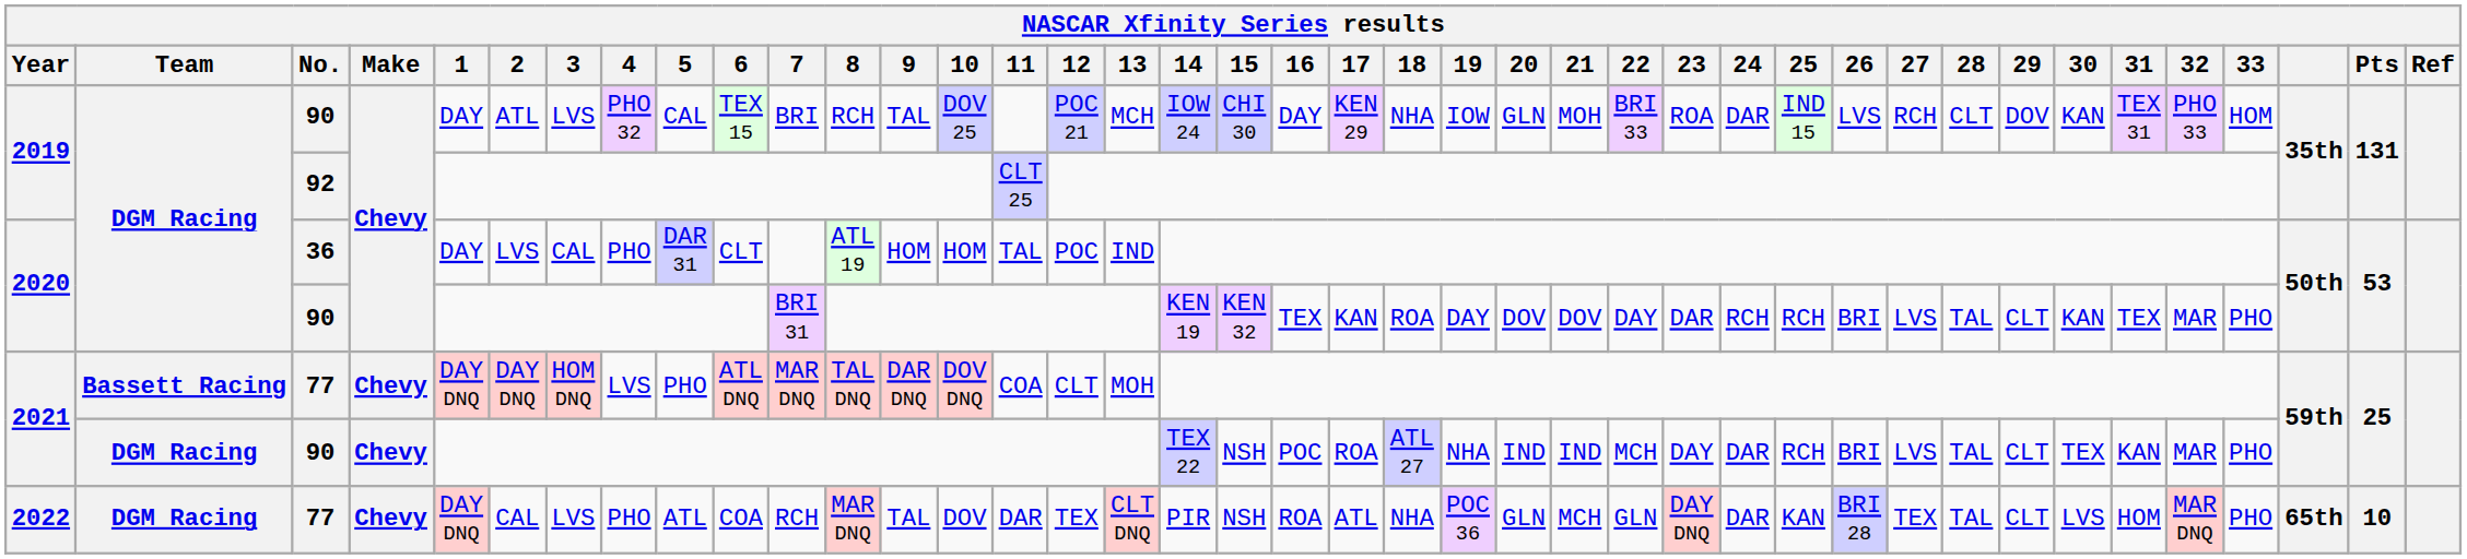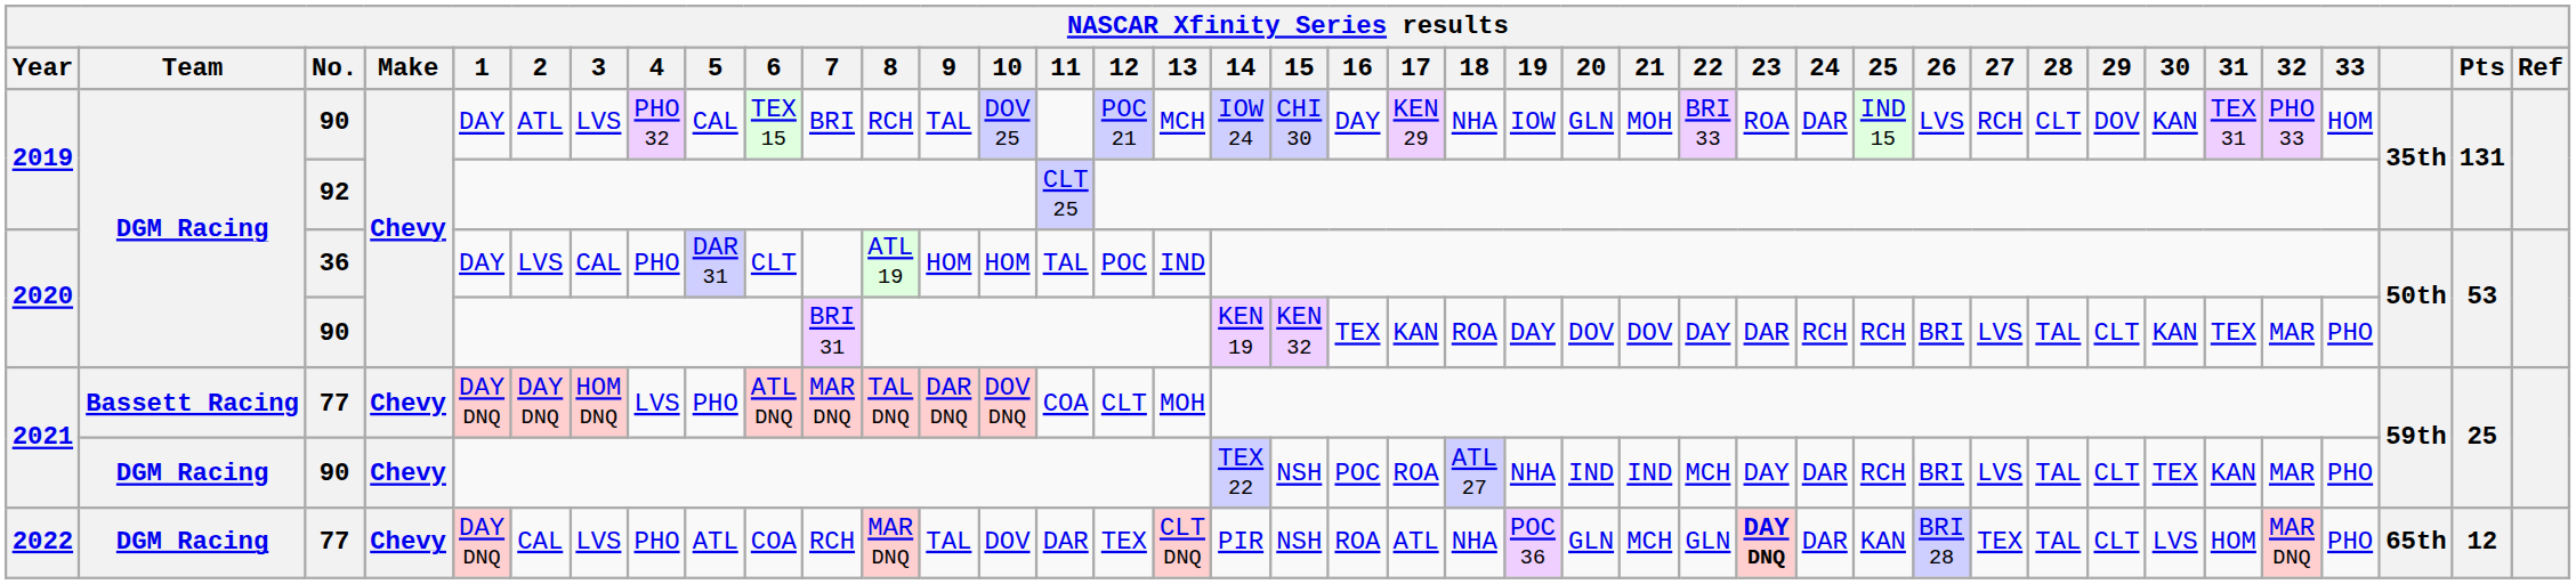 <table class="wikitable" style="text-align:center; font-size:75%">
 <tr>
 <th colspan=42><a href='#'>NASCAR Xfinity Series</a> results</th>
 </tr>
 <tr>
 <th>Year</th>
 <th>Team</th>
 <th>No.</th>
 <th>Make</th>
 <th>1</th>
 <th>2</th>
 <th>3</th>
 <th>4</th>
 <th>5</th>
 <th>6</th>
 <th>7</th>
 <th>8</th>
 <th>9</th>
 <th>10</th>
 <th>11</th>
 <th>12</th>
 <th>13</th>
 <th>14</th>
 <th>15</th>
 <th>16</th>
 <th>17</th>
 <th>18</th>
 <th>19</th>
 <th>20</th>
 <th>21</th>
 <th>22</th>
 <th>23</th>
 <th>24</th>
 <th>25</th>
 <th>26</th>
 <th>27</th>
 <th>28</th>
 <th>29</th>
 <th>30</th>
 <th>31</th>
 <th>32</th>
 <th>33</th>
 <th></th>
 <th>Pts</th>
 <th>Ref</th>
 </tr>
 <tr>
 <th rowspan=2><a href='#'>2019</a></th>
 <th rowspan=4><a href='#'>DGM Racing</a></th>
 <th>90</th>
 <th rowspan=4><a href='#'>Chevy</a></th>
 <td><a href='#'>DAY</a></td>
 <td><a href='#'>ATL</a></td>
 <td><a href='#'>LVS</a></td>
 <td style="background:#EFCFFF;"><a href='#'>PHO</a><br><small>32</small></td>
 <td><a href='#'>CAL</a></td>
 <td style="background:#DFFFDF;"><a href='#'>TEX</a><br><small>15</small></td>
 <td><a href='#'>BRI</a></td>
 <td><a href='#'>RCH</a></td>
 <td><a href='#'>TAL</a></td>
 <td style="background:#CFCFFF;"><a href='#'>DOV</a><br><small>25</small></td>
 <td></td>
 <td style="background:#CFCFFF;"><a href='#'>POC</a><br><small>21</small></td>
 <td><a href='#'>MCH</a></td>
 <td style="background:#CFCFFF;"><a href='#'>IOW</a><br><small>24</small></td>
 <td style="background:#CFCFFF;"><a href='#'>CHI</a><br><small>30</small></td>
 <td><a href='#'>DAY</a></td>
 <td style="background:#EFCFFF;"><a href='#'>KEN</a><br><small>29</small></td>
 <td><a href='#'>NHA</a></td>
 <td><a href='#'>IOW</a></td>
 <td><a href='#'>GLN</a></td>
 <td><a href='#'>MOH</a></td>
 <td style="background:#EFCFFF;"><a href='#'>BRI</a><br><small>33</small></td>
 <td><a href='#'>ROA</a></td>
 <td><a href='#'>DAR</a></td>
 <td style="background:#DFFFDF;"><a href='#'>IND</a><br><small>15</small></td>
 <td><a href='#'>LVS</a></td>
 <td><a href='#'>RCH</a></td>
 <td><a href='#'>CLT</a></td>
 <td><a href='#'>DOV</a></td>
 <td><a href='#'>KAN</a></td>
 <td style="background:#EFCFFF;"><a href='#'>TEX</a><br><small>31</small></td>
 <td style="background:#EFCFFF;"><a href='#'>PHO</a><br><small>33</small></td>
 <td><a href='#'>HOM</a></td>
 <th rowspan=2>35th</th>
 <th rowspan=2>131</th>
 <th rowspan=2></th>
 </tr>
 <tr>
 <th>92</th>
 <td colspan=10></td>
 <td style="background:#CFCFFF;"><a href='#'>CLT</a><br><small>25</small></td>
 <td colspan=22></td>
 </tr>
 <tr>
 <th rowspan=2><a href='#'>2020</a></th>
 <th>36</th>
 <td><a href='#'>DAY</a></td>
 <td><a href='#'>LVS</a></td>
 <td><a href='#'>CAL</a></td>
 <td><a href='#'>PHO</a></td>
 <td style="background:#CFCFFF;"><a href='#'>DAR</a><br><small>31</small></td>
 <td><a href='#'>CLT</a></td>
 <td></td>
 <td style="background:#DFFFDF;"><a href='#'>ATL</a><br><small>19</small></td>
 <td><a href='#'>HOM</a></td>
 <td><a href='#'>HOM</a></td>
 <td><a href='#'>TAL</a></td>
 <td><a href='#'>POC</a></td>
 <td><a href='#'>IND</a></td>
 <td colspan=20></td>
 <th rowspan=2>50th</th>
 <th rowspan=2>53</th>
 <th rowspan=2></th>
 </tr>
 <tr>
 <th>90</th>
 <td colspan=6></td>
 <td style="background:#EFCFFF;"><a href='#'>BRI</a><br><small>31</small></td>
 <td colspan=6></td>
 <td style="background:#EFCFFF;"><a href='#'>KEN</a><br><small>19</small></td>
 <td style="background:#EFCFFF;"><a href='#'>KEN</a><br><small>32</small></td>
 <td><a href='#'>TEX</a></td>
 <td><a href='#'>KAN</a></td>
 <td><a href='#'>ROA</a></td>
 <td><a href='#'>DAY</a></td>
 <td><a href='#'>DOV</a></td>
 <td><a href='#'>DOV</a></td>
 <td><a href='#'>DAY</a></td>
 <td><a href='#'>DAR</a></td>
 <td><a href='#'>RCH</a></td>
 <td><a href='#'>RCH</a></td>
 <td><a href='#'>BRI</a></td>
 <td><a href='#'>LVS</a></td>
 <td><a href='#'>TAL</a></td>
 <td><a href='#'>CLT</a></td>
 <td><a href='#'>KAN</a></td>
 <td><a href='#'>TEX</a></td>
 <td><a href='#'>MAR</a></td>
 <td><a href='#'>PHO</a></td>
 </tr>
 <tr>
 <th rowspan=2><a href='#'>2021</a></th>
 <th><a href='#'>Bassett Racing</a></th>
 <th>77</th>
 <th><a href='#'>Chevy</a></th>
 <td style="background:#FFCFCF;"><a href='#'>DAY</a><br><small>DNQ</small></td>
 <td style="background:#FFCFCF;"><a href='#'>DAY</a><br><small>DNQ</small></td>
 <td style="background:#FFCFCF;"><a href='#'>HOM</a><br><small>DNQ</small></td>
 <td><a href='#'>LVS</a></td>
 <td><a href='#'>PHO</a></td>
 <td style="background:#FFCFCF;"><a href='#'>ATL</a><br><small>DNQ</small></td>
 <td style="background:#FFCFCF;"><a href='#'>MAR</a><br><small>DNQ</small></td>
 <td style="background:#FFCFCF;"><a href='#'>TAL</a><br><small>DNQ</small></td>
 <td style="background:#FFCFCF;"><a href='#'>DAR</a><br><small>DNQ</small></td>
 <td style="background:#FFCFCF;"><a href='#'>DOV</a><br><small>DNQ</small></td>
 <td><a href='#'>COA</a></td>
 <td><a href='#'>CLT</a></td>
 <td><a href='#'>MOH</a></td>
 <td colspan=20></td>
 <th rowspan=2>59th</th>
 <th rowspan=2>25</th>
 <th rowspan=2></th>
 </tr>
 <tr>
 <th><a href='#'>DGM Racing</a></th>
 <th>90</th>
 <th><a href='#'>Chevy</a></th>
 <td colspan=13></td>
 <td style="background:#CFCFFF;"><a href='#'>TEX</a><br><small>22</small></td>
 <td><a href='#'>NSH</a></td>
 <td><a href='#'>POC</a></td>
 <td><a href='#'>ROA</a></td>
 <td style="background:#CFCFFF;"><a href='#'>ATL</a><br><small>27</small></td>
 <td><a href='#'>NHA</a></td>
 <td><a href='#'>IND</a></td>
 <td><a href='#'>IND</a></td>
 <td><a href='#'>MCH</a></td>
 <td><a href='#'>DAY</a></td>
 <td><a href='#'>DAR</a></td>
 <td><a href='#'>RCH</a></td>
 <td><a href='#'>BRI</a></td>
 <td><a href='#'>LVS</a></td>
 <td><a href='#'>TAL</a></td>
 <td><a href='#'>CLT</a></td>
 <td><a href='#'>TEX</a></td>
 <td><a href='#'>KAN</a></td>
 <td><a href='#'>MAR</a></td>
 <td><a href='#'>PHO</a></td>
 </tr>
 <tr>
 <th><a href='#'>2022</a></th>
 <th><a href='#'>DGM Racing</a></th>
 <th>77</th>
 <th><a href='#'>Chevy</a></th>
 <td style="background:#FFCFCF;"><a href='#'>DAY</a><br><small>DNQ</small></td>
 <td><a href='#'>CAL</a></td>
 <td><a href='#'>LVS</a></td>
 <td><a href='#'>PHO</a></td>
 <td><a href='#'>ATL</a></td>
 <td><a href='#'>COA</a></td>
 <td><a href='#'>RCH</a></td>
 <td style="background:#FFCFCF;"><a href='#'>MAR</a><br><small>DNQ</small></td>
 <td><a href='#'>TAL</a></td>
 <td><a href='#'>DOV</a></td>
 <td><a href='#'>DAR</a></td>
 <td><a href='#'>TEX</a></td>
 <td style="background:#FFCFCF;"><a href='#'>CLT</a><br><small>DNQ</small></td>
 <td><a href='#'>PIR</a></td>
 <td><a href='#'>NSH</a></td>
 <td><a href='#'>ROA</a></td>
 <td><a href='#'>ATL</a></td>
 <td><a href='#'>NHA</a></td>
 <td style="background:#EFCFFF;"><a href='#'>POC</a><br><small>36</small></td>
 <td><a href='#'>GLN</a></td>
 <td><a href='#'>MCH</a></td>
 <td><a href='#'>GLN</a></td>
-<td style="background:#FFCFCF;"><a href='#'>DAY</a><br><small>DNQ</small></td>
+<td style="background:#FFCFCF;"><strong><a href='#'>DAY</a><br><small>DNQ</small></strong></td>
 <td><a href='#'>DAR</a></td>
 <td><a href='#'>KAN</a></td>
 <td style="background:#CFCFFF;"><a href='#'>BRI</a><br><small>28</small></td>
 <td><a href='#'>TEX</a></td>
 <td><a href='#'>TAL</a></td>
 <td><a href='#'>CLT</a></td>
 <td><a href='#'>LVS</a></td>
 <td><a href='#'>HOM</a></td>
 <td style="background:#FFCFCF;"><a href='#'>MAR</a><br><small>DNQ</small></td>
 <td><a href='#'>PHO</a></td>
 <th>65th</th>
-<th>10</th>
+<th>12</th>
 <th></th>
 </tr>
 </table>
